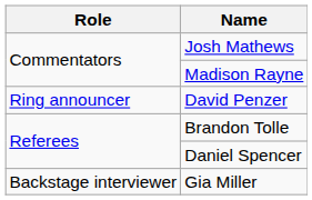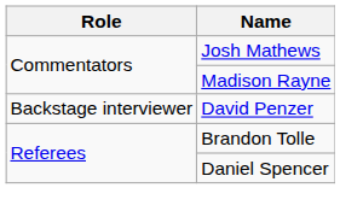 <table class=wikitable style="font-size:90%; margin: 0.5em 0 0.5em 1em; float: right; clear: right;">
 <tr>
 <th>Role</th>
 <th>Name</th>
 </tr>
 <tr>
 <td rowspan="2">Commentators</td>
 <td><a href='#'>Josh Mathews</a></td>
 </tr>
 <tr>
 <td><a href='#'>Madison Rayne</a></td>
 </tr>
 <tr>
-<td><a href='#'>Ring announcer</a></td>
+<td>Backstage interviewer</td>
 <td><a href='#'>David Penzer</a></td>
 </tr>
 <tr>
 <td rowspan="2"><a href='#'>Referees</a></td>
 <td>Brandon Tolle</td>
 </tr>
 <tr>
 <td>Daniel Spencer</td>
 </tr>
-<tr>
-<td>Backstage interviewer</td>
-<td>Gia Miller</td>
-</tr>
 </table>
